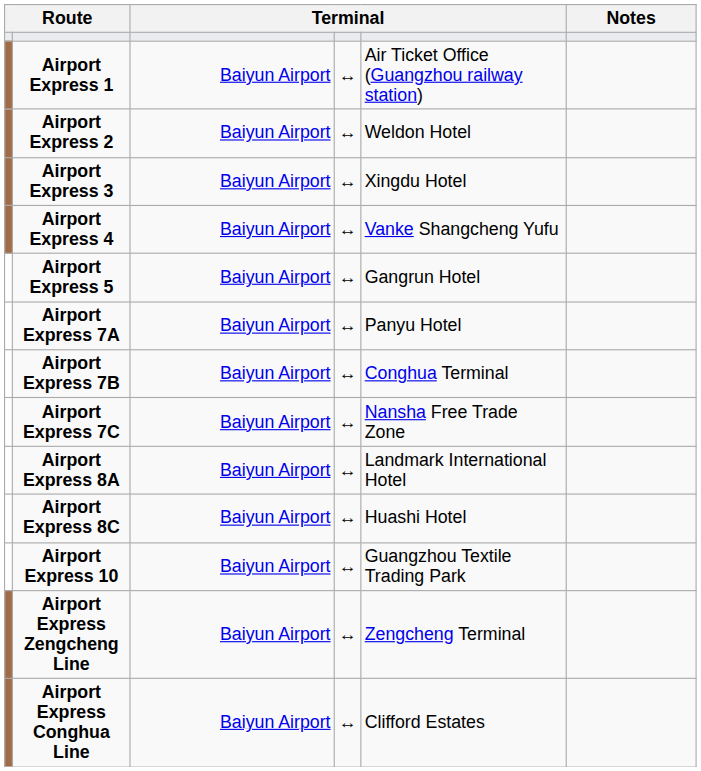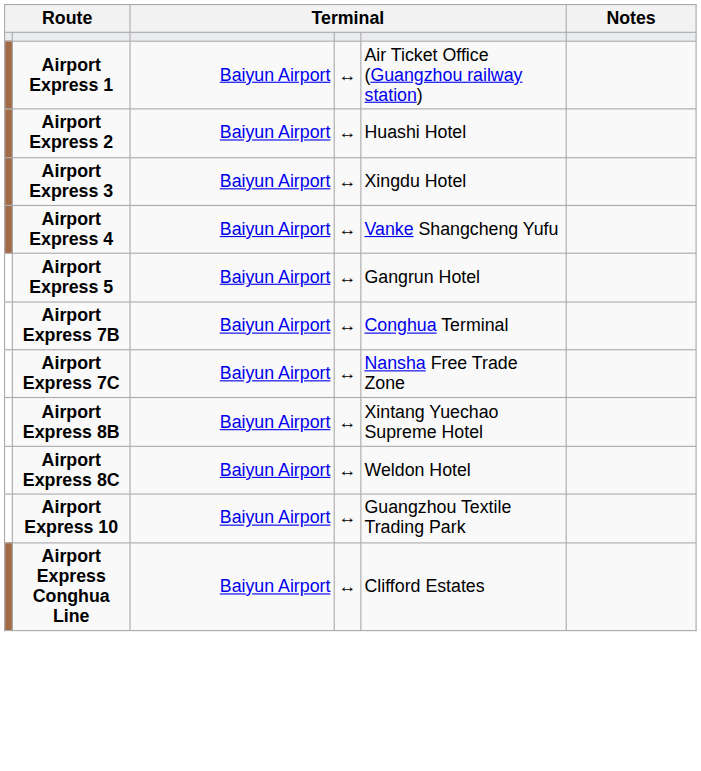 <table class="wikitable sortable" style="width:100%; text-align:center;">
 <tr>
 <th colspan="2" width="18%">Route</th>
 <th colspan="3">Terminal</th>
 <th width="19%">Notes</th>
 </tr>
 <tr style="background:#EAECF0" height=0>
 <td width="1%"></td>
 <td></td>
 <td width="30%"></td>
 <td></td>
 <td width="30%"></td>
 <td></td>
 </tr>
 <tr>
 <td style="background:#A16B47"></td>
 <td><strong>Airport Express 1</strong></td>
 <td align=right><a href='#'>Baiyun Airport</a></td>
 <td>↔</td>
 <td align=left>Air Ticket Office (<a href='#'>Guangzhou railway station</a>)</td>
 <td></td>
 </tr>
 <tr>
 <td style="background:#A16B47"></td>
 <td><strong>Airport Express 2</strong></td>
 <td align=right><a href='#'>Baiyun Airport</a></td>
 <td>↔</td>
-<td align=left>Weldon Hotel</td>
+<td align=left>Huashi Hotel</td>
 <td></td>
 </tr>
 <tr>
 <td style="background:#A16B47"></td>
 <td><strong>Airport Express 3</strong></td>
 <td align=right><a href='#'>Baiyun Airport</a></td>
 <td>↔</td>
 <td align=left>Xingdu Hotel</td>
 <td></td>
 </tr>
 <tr>
 <td style="background:#A16B47"></td>
 <td><strong>Airport Express 4</strong></td>
 <td align=right><a href='#'>Baiyun Airport</a></td>
 <td>↔</td>
 <td align=left><a href='#'>Vanke</a> Shangcheng Yufu</td>
 <td></td>
 </tr>
 <tr>
 <td style="background:white"></td>
 <td><strong>Airport Express 5</strong></td>
 <td align=right><a href='#'>Baiyun Airport</a></td>
 <td>↔</td>
 <td align=left>Gangrun Hotel</td>
 <td></td>
 </tr>
 <tr>
 <td style="background:white"></td>
-<td><strong>Airport Express 7A</strong></td>
-<td align=right><a href='#'>Baiyun Airport</a></td>
-<td>↔</td>
-<td align=left>Panyu Hotel</td>
-<td></td>
-</tr>
-<tr>
-<td style="background:white"></td>
 <td><strong>Airport Express 7B</strong></td>
 <td align=right><a href='#'>Baiyun Airport</a></td>
 <td>↔</td>
 <td align=left><a href='#'>Conghua</a> Terminal</td>
 <td></td>
 </tr>
 <tr>
 <td style="background:white"></td>
 <td><strong>Airport Express 7C</strong></td>
 <td align=right><a href='#'>Baiyun Airport</a></td>
 <td>↔</td>
 <td align=left><a href='#'>Nansha</a> Free Trade Zone</td>
 <td></td>
 </tr>
 <tr>
 <td style="background:white"></td>
-<td><strong>Airport Express 8A</strong></td>
+<td><strong>Airport Express 8B</strong></td>
 <td align=right><a href='#'>Baiyun Airport</a></td>
 <td>↔</td>
-<td align=left>Landmark International Hotel</td>
+<td align=left>Xintang Yuechao Supreme Hotel</td>
 <td></td>
 </tr>
 <tr>
 <td style="background:white"></td>
 <td><strong>Airport Express 8C</strong></td>
 <td align=right><a href='#'>Baiyun Airport</a></td>
 <td>↔</td>
-<td align=left>Huashi Hotel</td>
+<td align=left>Weldon Hotel</td>
 <td></td>
 </tr>
 <tr>
 <td style="background:white"></td>
 <td><strong>Airport Express 10</strong></td>
 <td align=right><a href='#'>Baiyun Airport</a></td>
 <td>↔</td>
 <td align=left>Guangzhou Textile Trading Park</td>
 <td></td>
 </tr>
 <tr>
 <td style="background:#A16B47"></td>
-<td><strong>Airport Express Zengcheng Line</strong></td>
-<td align=right><a href='#'>Baiyun Airport</a></td>
-<td>↔</td>
-<td align=left><a href='#'>Zengcheng</a> Terminal</td>
-<td></td>
-</tr>
-<tr>
-<td style="background:#A16B47"></td>
 <td><strong>Airport Express Conghua Line</strong></td>
 <td align=right><a href='#'>Baiyun Airport</a></td>
 <td>↔</td>
 <td align=left>Clifford Estates</td>
 <td></td>
 </tr>
 </table>
